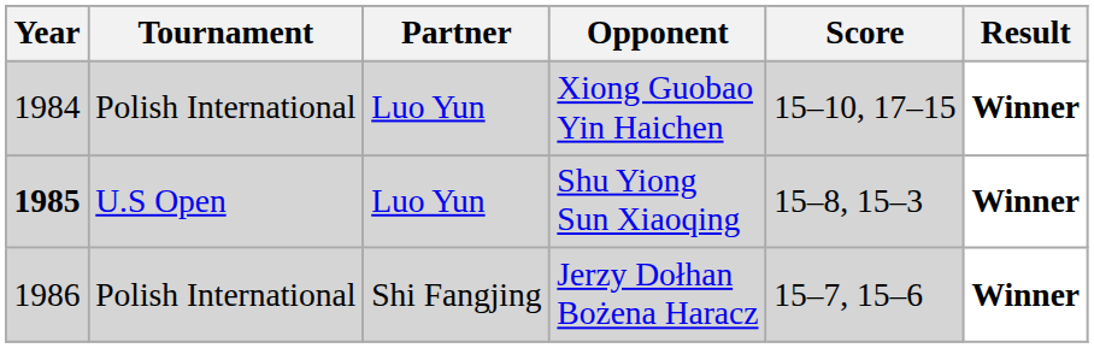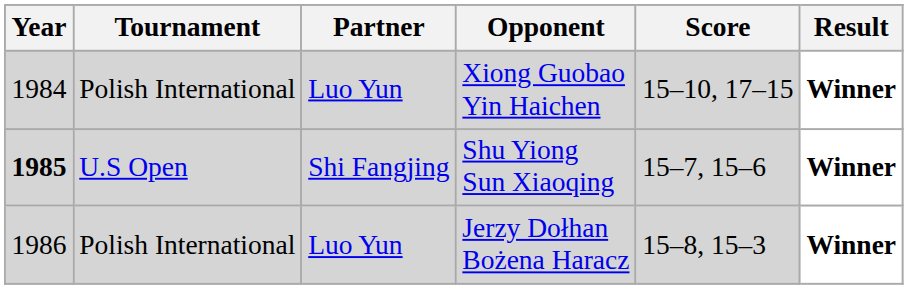 <table class="sortable wikitable" style="font-size: 90%;">
 <tr>
 <th>Year</th>
 <th>Tournament</th>
 <th>Partner</th>
 <th>Opponent</th>
 <th>Score</th>
 <th>Result</th>
 </tr>
 <tr style="background:#D5D5D5">
 <td align="center">1984</td>
 <td align="left">Polish International</td>
 <td align="left"> <a href='#'>Luo Yun</a></td>
 <td align="left"> <a href='#'>Xiong Guobao</a> <br> <a href='#'>Yin Haichen</a></td>
 <td align="left">15–10, 17–15</td>
 <td style="text-align:left; background:white"> <strong>Winner</strong></td>
 </tr>
 <tr style="background:#D5D5D5">
 <td align="center"><strong>1985</strong></td>
 <td align="left"><a href='#'>U.S Open</a></td>
-<td align="left"> <a href='#'>Luo Yun</a></td>
+<td align="left"> <a href='#'>Shi Fangjing</a></td>
 <td align="left"> <a href='#'>Shu Yiong</a> <br> <a href='#'>Sun Xiaoqing</a></td>
-<td align="left">15–8, 15–3</td>
+<td align="left">15–7, 15–6</td>
 <td style="text-align:left; background:white"> <strong>Winner</strong></td>
 </tr>
 <tr style="background:#D5D5D5">
 <td align="center">1986</td>
 <td align="left">Polish International</td>
-<td align="left"> Shi Fangjing</td>
+<td align="left"> <a href='#'>Luo Yun</a></td>
 <td align="left"> <a href='#'>Jerzy Dołhan</a> <br> <a href='#'>Bożena Haracz</a></td>
-<td align="left">15–7, 15–6</td>
+<td align="left">15–8, 15–3</td>
 <td style="text-align:left; background:white"> <strong>Winner</strong></td>
 </tr>
 </table>
